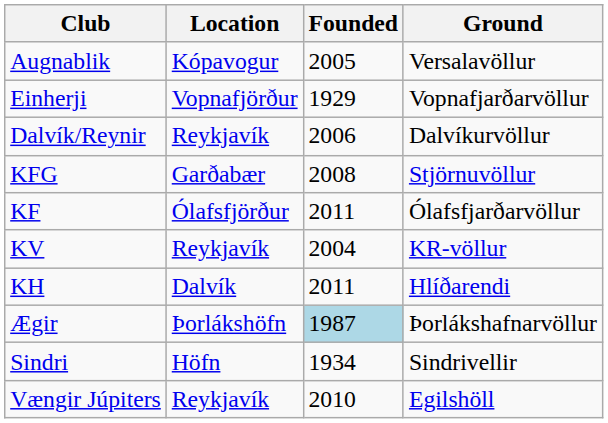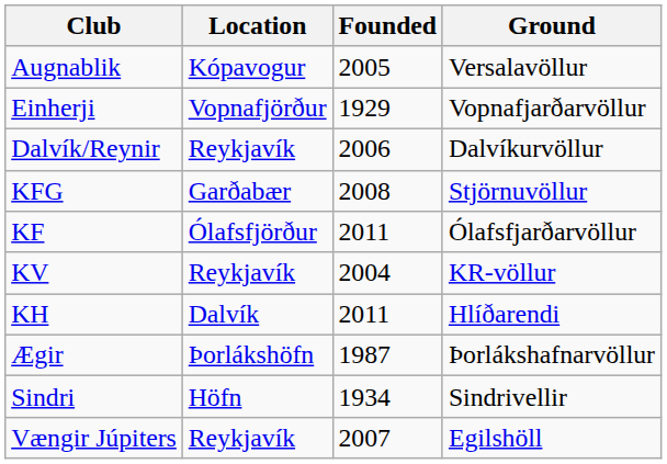 <table class="wikitable sortable">
 <tr>
 <th>Club</th>
 <th>Location</th>
 <th>Founded</th>
 <th>Ground</th>
 </tr>
 <tr>
 <td><a href='#'>Augnablik</a></td>
 <td><a href='#'>Kópavogur</a></td>
 <td>2005</td>
 <td>Versalavöllur</td>
 </tr>
 <tr>
 <td><a href='#'>Einherji</a></td>
 <td><a href='#'>Vopnafjörður</a></td>
 <td>1929</td>
 <td>Vopnafjarðarvöllur</td>
 </tr>
 <tr>
 <td><a href='#'>Dalvík/Reynir</a></td>
 <td><a href='#'>Reykjavík</a></td>
 <td>2006</td>
 <td>Dalvíkurvöllur</td>
 </tr>
 <tr>
 <td><a href='#'>KFG</a></td>
 <td><a href='#'>Garðabær</a></td>
 <td>2008</td>
 <td><a href='#'>Stjörnuvöllur</a></td>
 </tr>
 <tr>
 <td><a href='#'>KF</a></td>
 <td><a href='#'>Ólafsfjörður</a></td>
 <td>2011</td>
 <td>Ólafsfjarðarvöllur</td>
 </tr>
 <tr>
 <td><a href='#'>KV</a></td>
 <td><a href='#'>Reykjavík</a></td>
 <td>2004</td>
 <td><a href='#'>KR-völlur</a></td>
 </tr>
 <tr>
 <td><a href='#'>KH</a></td>
 <td><a href='#'>Dalvík</a></td>
 <td>2011</td>
 <td><a href='#'>Hlíðarendi</a></td>
 </tr>
 <tr>
 <td><a href='#'>Ægir</a></td>
 <td><a href='#'>Þorlákshöfn</a></td>
-<td style="background: lightblue;">1987</td>
+<td>1987</td>
 <td>Þorlákshafnarvöllur</td>
 </tr>
 <tr>
 <td><a href='#'>Sindri</a></td>
 <td><a href='#'>Höfn</a></td>
 <td>1934</td>
 <td>Sindrivellir</td>
 </tr>
 <tr>
 <td><a href='#'>Vængir Júpiters</a></td>
 <td><a href='#'>Reykjavík</a></td>
-<td>2010</td>
+<td>2007</td>
 <td><a href='#'>Egilshöll</a></td>
 </tr>
 </table>
